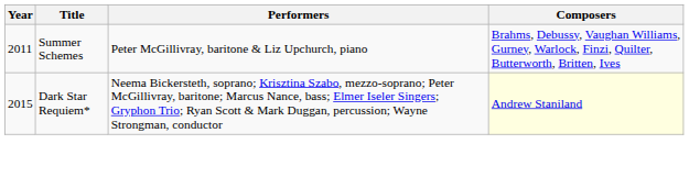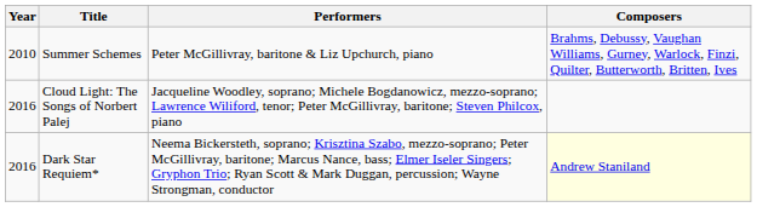 <table class="wikitable">
 <tr>
 <th>Year</th>
 <th>Title</th>
 <th>Performers</th>
 <th>Composers</th>
 </tr>
 <tr>
-<td>2011</td>
+<td>2010</td>
 <td>Summer Schemes</td>
 <td>Peter McGillivray, baritone & Liz Upchurch, piano</td>
 <td><a href='#'>Brahms</a>, <a href='#'>Debussy</a>, <a href='#'>Vaughan Williams</a>, <a href='#'>Gurney</a>, <a href='#'>Warlock</a>, <a href='#'>Finzi</a>, <a href='#'>Quilter</a>, <a href='#'>Butterworth</a>, <a href='#'>Britten</a>, <a href='#'>Ives</a></td>
 </tr>
 <tr>
-<td>2015</td>
+<td>2016</td>
+<td>Cloud Light: The Songs of Norbert Palej</td>
+<td>Jacqueline Woodley, soprano; Michele Bogdanowicz, mezzo-soprano; <a href='#'>Lawrence Wiliford</a>, tenor; Peter McGillivray, baritone; <a href='#'>Steven Philcox</a>, piano</td>
+<td></td>
+</tr>
+<tr>
+<td>2016</td>
 <td>Dark Star Requiem*</td>
 <td>Neema Bickersteth, soprano; <a href='#'>Krisztina Szabo</a>, mezzo-soprano; Peter McGillivray, baritone; Marcus Nance, bass; <a href='#'>Elmer Iseler Singers</a>; <a href='#'>Gryphon Trio</a>; Ryan Scott & Mark Duggan, percussion; Wayne Strongman, conductor</td>
 <td style="background: lightyellow;"><a href='#'>Andrew Staniland</a></td>
 </tr>
 </table>
